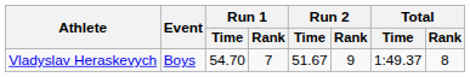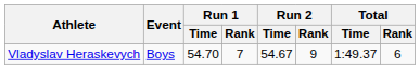 <table class="wikitable" style="font-size:90%">
 <tr>
 <th rowspan="2">Athlete</th>
 <th rowspan="2">Event</th>
 <th colspan="2">Run 1</th>
 <th colspan="2">Run 2</th>
 <th colspan="2">Total</th>
 </tr>
 <tr style="font-size:95%">
 <th>Time</th>
 <th>Rank</th>
 <th>Time</th>
 <th>Rank</th>
 <th>Time</th>
 <th>Rank</th>
 </tr>
 <tr align=center>
 <td align=left><a href='#'>Vladyslav Heraskevych</a></td>
 <td align=left><a href='#'>Boys</a></td>
 <td>54.70</td>
 <td>7</td>
-<td>51.67</td>
+<td>54.67</td>
 <td>9</td>
 <td>1:49.37</td>
-<td>8</td>
+<td>6</td>
 </tr>
 </table>
